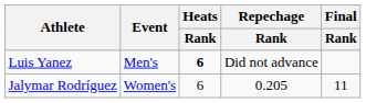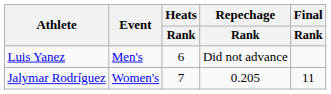 <table class=wikitable style="font-size:90%;">
 <tr>
 <th rowspan=2>Athlete</th>
 <th rowspan=2>Event</th>
 <th>Heats</th>
 <th>Repechage</th>
 <th>Final</th>
 </tr>
 <tr style="font-size:95%">
 <th>Rank</th>
 <th>Rank</th>
 <th>Rank</th>
 </tr>
 <tr align=center>
 <td align=left><a href='#'>Luis Yanez</a></td>
 <td align=left><a href='#'>Men's</a></td>
-<td><strong>6</strong></td>
+<td>6</td>
 <td>Did not advance</td>
 <td></td>
 </tr>
 <tr align=center>
 <td align=left><a href='#'>Jalymar Rodríguez</a></td>
 <td align=left><a href='#'>Women's</a></td>
-<td>6</td>
+<td>7</td>
 <td>0.205</td>
 <td>11</td>
 </tr>
 </table>
